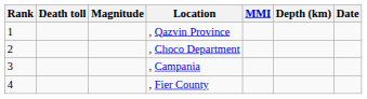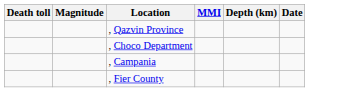 <table class="sortable wikitable" style="font-size:100%;">
 <tr>
-<th>Rank</th>
 <th>Death toll</th>
 <th>Magnitude</th>
 <th>Location</th>
 <th><a href='#'>MMI</a></th>
 <th>Depth (km)</th>
 <th>Date</th>
 </tr>
 <tr>
-<td>1</td>
 <td></td>
 <td></td>
 <td>, <a href='#'>Qazvin Province</a></td>
 <td></td>
 <td></td>
 <td></td>
 </tr>
 <tr>
-<td>2</td>
 <td></td>
 <td></td>
 <td>, <a href='#'>Choco Department</a></td>
 <td></td>
 <td></td>
 <td></td>
 </tr>
 <tr>
-<td>3</td>
 <td></td>
 <td></td>
 <td>, <a href='#'>Campania</a></td>
 <td></td>
 <td></td>
 <td></td>
 </tr>
 <tr>
-<td>4</td>
 <td></td>
 <td></td>
 <td>, <a href='#'>Fier County</a></td>
 <td></td>
 <td></td>
 <td></td>
 </tr>
 </table>
